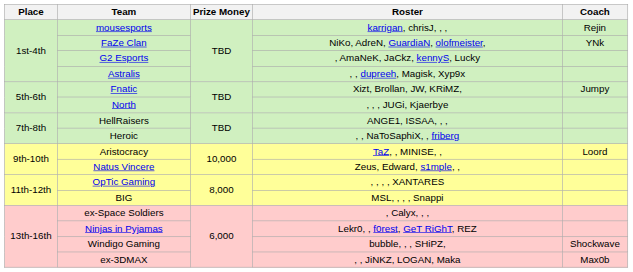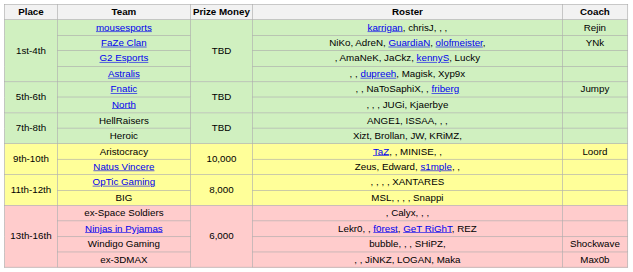 <table class="wikitable" style="text-align:center">
 <tr>
 <th width="80">Place</th>
 <th width="210">Team</th>
 <th width="95">Prize Money</th>
 <th width="500">Roster</th>
 <th width="100">Coach</th>
 </tr>
 <tr>
 <td style="background: #D0F0C0;" rowspan="4">1st-4th</td>
 <td style="background: #D0F0C0;"><a href='#'>mousesports</a></td>
 <td style="background: #D0F0C0;" rowspan="4">TBD</td>
 <td style="background: #D0F0C0;"><a href='#'>karrigan</a>, chrisJ, , , </td>
 <td style="background: #D0F0C0;">Rejin</td>
 </tr>
 <tr style="background: #D0F0C0;">
 <td style="background: #D0F0C0;"><a href='#'>FaZe Clan</a></td>
 <td style="background: #D0F0C0;">NiKo, AdreN, <a href='#'>GuardiaN</a>, <a href='#'>olofmeister</a>, </td>
 <td style="background: #D0F0C0;">YNk</td>
 </tr>
 <tr style="background: #D0F0C0;">
 <td style="background: #D0F0C0;"><a href='#'>G2 Esports</a></td>
 <td style="background: #D0F0C0;">, AmaNeK, JaCkz, <a href='#'>kennyS</a>, Lucky</td>
 <td style="background: #D0F0C0;"></td>
 </tr>
 <tr style="background: #D0F0C0;">
 <td style="background: #D0F0C0;"><a href='#'>Astralis</a></td>
 <td style="background: #D0F0C0;">, , <a href='#'>dupreeh</a>, Magisk, Xyp9x</td>
 <td style="background: #D0F0C0;"></td>
 </tr>
 <tr>
 <td style="background: #D0F0C0;" rowspan="2">5th-6th</td>
 <td style="background: #D0F0C0;"><a href='#'>Fnatic</a></td>
 <td style="background: #D0F0C0;" rowspan="2">TBD</td>
-<td style="background: #D0F0C0;">Xizt, Brollan, JW, KRiMZ, </td>
+<td style="background: #D0F0C0;">, , NaToSaphiX, , <a href='#'>friberg</a></td>
 <td style="background: #D0F0C0;">Jumpy</td>
 </tr>
 <tr style="background: #D0F0C0;">
 <td style="background: #D0F0C0;"><a href='#'>North</a></td>
 <td style="background: #D0F0C0;">, , , JUGi, Kjaerbye</td>
 <td style="background: #D0F0C0;"></td>
 </tr>
 <tr>
 <td style="background: #D0F0C0;" rowspan="2">7th-8th</td>
 <td style="background: #D0F0C0;">HellRaisers</td>
 <td style="background: #D0F0C0;" rowspan="2">TBD</td>
 <td style="background: #D0F0C0;">ANGE1, ISSAA, , , </td>
 <td style="background: #D0F0C0;"></td>
 </tr>
 <tr style="background: #D0F0C0;">
 <td style="background: #D0F0C0;">Heroic</td>
-<td style="background: #D0F0C0;">, , NaToSaphiX, , <a href='#'>friberg</a></td>
+<td style="background: #D0F0C0;">Xizt, Brollan, JW, KRiMZ, </td>
 <td style="background: #D0F0C0;"></td>
 </tr>
 <tr>
 <td style="background: #FFFF99;" rowspan="2">9th-10th</td>
 <td style="background: #FFFF99;">Aristocracy</td>
 <td style="background: #FFFF99;" rowspan="2">10,000</td>
 <td style="background: #FFFF99;"><a href='#'>TaZ</a>, , MINISE, , </td>
 <td style="background: #FFFF99;">Loord</td>
 </tr>
 <tr>
 <td style="background: #FFFF99;"><a href='#'>Natus Vincere</a></td>
 <td style="background: #FFFF99;">Zeus, Edward, <a href='#'>s1mple</a>, , </td>
 <td style="background: #FFFF99;"></td>
 </tr>
 <tr>
 <td style="background: #FFFF99;" rowspan="2">11th-12th</td>
 <td style="background: #FFFF99;"><a href='#'>OpTic Gaming</a></td>
 <td style="background: #FFFF99;" rowspan="2">8,000</td>
 <td style="background: #FFFF99;">, , , , XANTARES</td>
 <td style="background: #FFFF99;"></td>
 </tr>
 <tr>
 <td style="background: #FFFF99;">BIG</td>
 <td style="background: #FFFF99;">MSL, , , , Snappi</td>
 <td style="background: #FFFF99;"></td>
 </tr>
 <tr>
 <td style="background: #FFCCCC;" rowspan="4">13th-16th</td>
 <td style="background: #FFCCCC;">ex-Space Soldiers</td>
 <td style="background: #FFCCCC;" rowspan="4">6,000</td>
 <td style="background: #FFCCCC;">, Calyx, , , </td>
 <td style="background: #FFCCCC;"></td>
 </tr>
 <tr style="background: #FFCCCC;">
 <td style="background: #FFCCCC;"><a href='#'>Ninjas in Pyjamas</a></td>
 <td style="background: #FFCCCC;">Lekr0, , <a href='#'>f0rest</a>, <a href='#'>GeT RiGhT</a>, REZ</td>
 <td style="background: #FFCCCC;"></td>
 </tr>
 <tr style="background: #FFCCCC;">
 <td style="background: #FFCCCC;">Windigo Gaming</td>
 <td style="background: #FFCCCC;">bubble, , , SHiPZ, </td>
 <td style="background: #FFCCCC;">Shockwave</td>
 </tr>
 <tr style="background: #FFCCCC;">
 <td style="background: #FFCCCC;">ex-3DMAX</td>
 <td style="background: #FFCCCC;">, , JiNKZ, LOGAN, Maka</td>
 <td style="background: #FFCCCC;">Max0b</td>
 </tr>
 </table>
